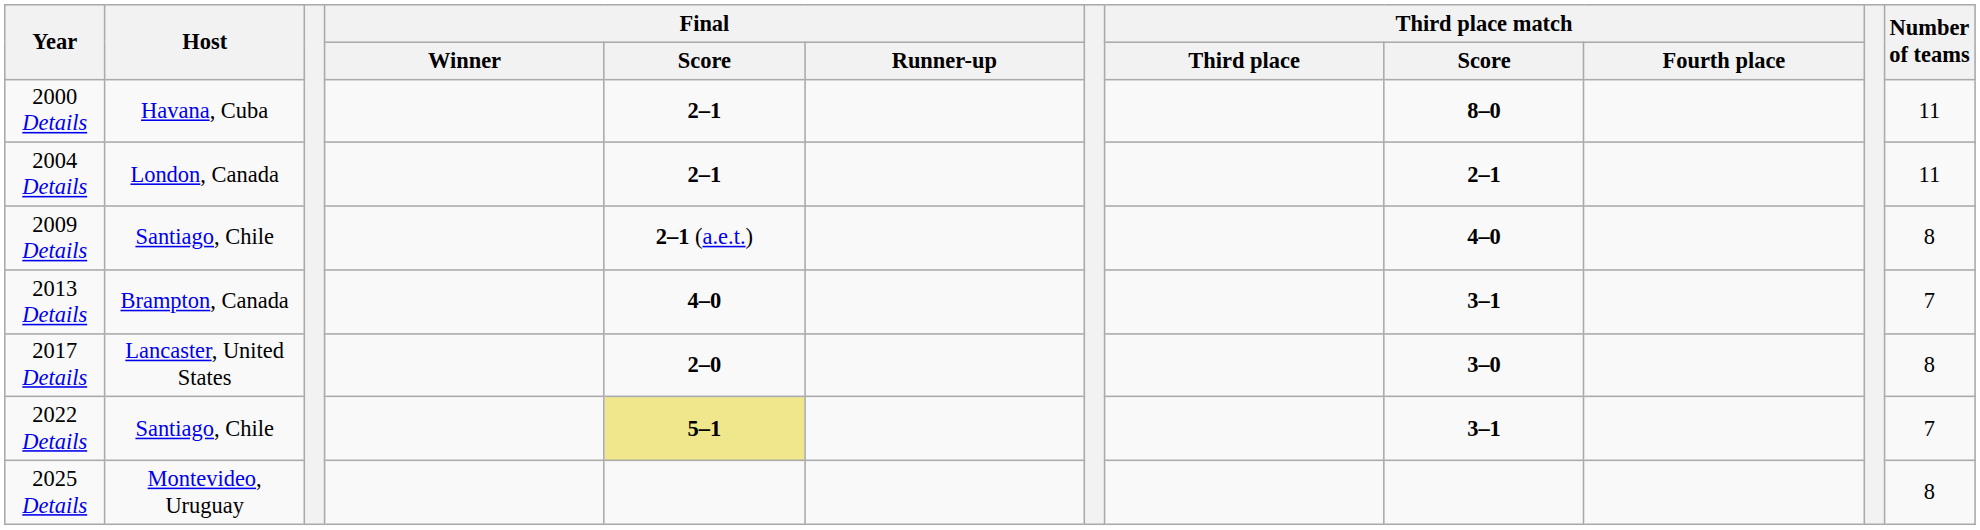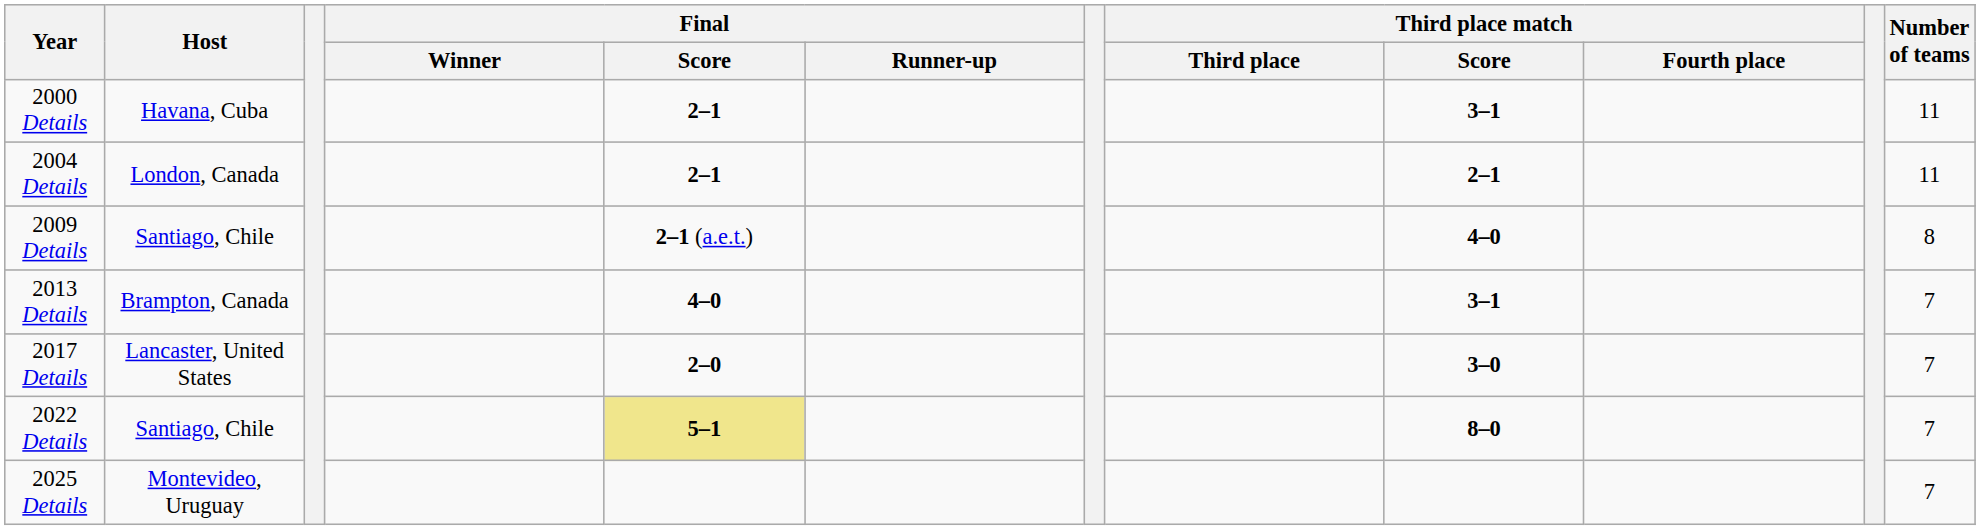 <table class="wikitable" style="text-align:center;width:100%; font-size:90%;">
 <tr>
 <th rowspan=2 width=5%>Year</th>
 <th rowspan=2 width=10%>Host</th>
 <th width=1% rowspan=9></th>
 <th colspan=3>Final</th>
 <th width=1% rowspan=9></th>
 <th colspan=3>Third place match</th>
 <th width=1% rowspan=9></th>
 <th width=4% rowspan=2>Number of teams</th>
 </tr>
 <tr>
 <th width=14%>Winner</th>
 <th width=10%>Score</th>
 <th width=14%>Runner-up</th>
 <th width=14%>Third place</th>
 <th width=10%>Score</th>
 <th width=14%>Fourth place</th>
 </tr>
 <tr>
 <td>2000<br><em><a href='#'>Details</a></em></td>
 <td><a href='#'>Havana</a>, Cuba</td>
 <td><strong></strong></td>
 <td><strong>2–1</strong></td>
 <td></td>
 <td></td>
-<td><strong>8–0</strong></td>
+<td><strong>3–1</strong></td>
 <td></td>
 <td>11</td>
 </tr>
 <tr>
 <td>2004<br><em><a href='#'>Details</a></em></td>
 <td><a href='#'>London</a>, Canada</td>
 <td><strong></strong></td>
 <td><strong>2–1</strong></td>
 <td></td>
 <td></td>
 <td><strong>2–1</strong></td>
 <td></td>
 <td>11</td>
 </tr>
 <tr>
 <td>2009<br><em><a href='#'>Details</a></em></td>
 <td><a href='#'>Santiago</a>, Chile</td>
 <td><strong></strong></td>
 <td><strong>2–1</strong> (<a href='#'>a.e.t.</a>)</td>
 <td></td>
 <td></td>
 <td><strong>4–0</strong></td>
 <td></td>
 <td>8</td>
 </tr>
 <tr>
 <td>2013 <br> <em><a href='#'>Details</a></em></td>
 <td><a href='#'>Brampton</a>, Canada</td>
 <td><strong></strong></td>
 <td><strong>4–0</strong></td>
 <td></td>
 <td></td>
 <td><strong>3–1</strong></td>
 <td></td>
 <td>7</td>
 </tr>
 <tr>
 <td>2017<br><em><a href='#'>Details</a></em></td>
 <td><a href='#'>Lancaster</a>, United States</td>
 <td><strong></strong></td>
 <td><strong>2–0</strong></td>
 <td></td>
 <td></td>
 <td><strong>3–0</strong></td>
 <td></td>
-<td>8</td>
+<td>7</td>
 </tr>
 <tr>
 <td>2022<br><em><a href='#'>Details</a></em></td>
 <td><a href='#'>Santiago</a>, Chile</td>
 <td><strong></strong></td>
 <td style="background: khaki;"><strong>5–1</strong></td>
 <td></td>
 <td></td>
-<td><strong>3–1</strong></td>
+<td><strong>8–0</strong></td>
 <td></td>
 <td>7</td>
 </tr>
 <tr>
 <td>2025<br><em><a href='#'>Details</a></em></td>
 <td><a href='#'>Montevideo</a>, Uruguay</td>
 <td></td>
 <td></td>
 <td></td>
 <td></td>
 <td></td>
 <td></td>
-<td>8</td>
+<td>7</td>
 </tr>
 </table>
